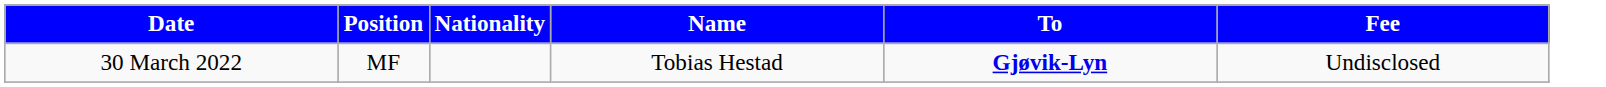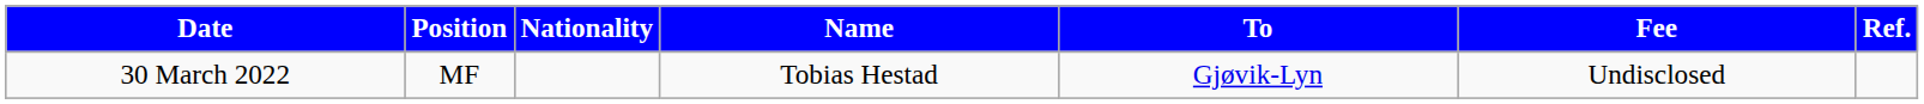 <table class="wikitable"  style="text-align:center; font-size:90%; ">
 <tr>
 <th style="background:#00f; color:white; width:200px;">Date</th>
 <th style="background:#00f; color:white; width:50px;">Position</th>
 <th style="background:#00f; color:white; width:50px;">Nationality</th>
 <th style="background:#00f; color:white; width:200px;">Name</th>
 <th style="background:#00f; color:white; width:200px;">To</th>
 <th style="background:#00f; color:white; width:200px;">Fee</th>
+<th style="background:#00f; color:white; width:25px;">Ref.</th>
 </tr>
 <tr>
 <td>30 March 2022</td>
 <td>MF</td>
 <td></td>
 <td>Tobias Hestad</td>
-<td><strong><a href='#'>Gjøvik-Lyn</a></strong></td>
+<td><a href='#'>Gjøvik-Lyn</a></td>
 <td>Undisclosed</td>
+<td></td>
 </tr>
 </table>
